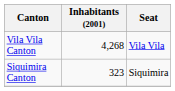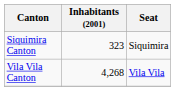 <table class="wikitable" border="1" style="width:30%;" border="1">
 <tr bgcolor=silver>
 <th><strong>Canton</strong></th>
 <th><strong>Inhabitants <small>(2001)</small></strong></th>
 <th><strong>Seat</strong></th>
 </tr>
 <tr>
+<td><a href='#'>Siquimira Canton</a></td>
+<td align="right">323</td>
+<td>Siquimira</td>
+</tr>
+<tr>
 <td><a href='#'>Vila Vila Canton</a></td>
 <td align="right">4,268</td>
 <td><a href='#'>Vila Vila</a></td>
 </tr>
 <tr>
-<td><a href='#'>Siquimira Canton</a></td>
-<td align="right">323</td>
-<td>Siquimira</td>
-</tr>
-<tr>
 </tr>
 </table>
